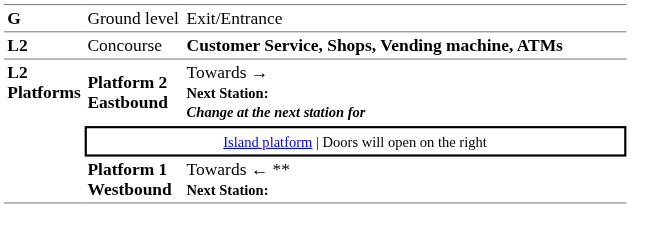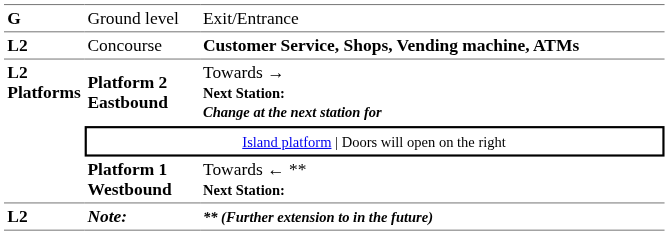 <table table border=0 cellspacing=0 cellpadding=3>
 <tr>
 <td style="border-top:solid 1px gray;border-bottom:solid 1px gray;" width=50 valign=top><strong>G</strong></td>
 <td style="border-top:solid 1px gray;border-bottom:solid 1px gray;" width=85 valign=top>Ground level</td>
 <td style="border-top:solid 1px gray;border-bottom:solid 1px gray;" width=400 valign=top>Exit/Entrance</td>
 </tr>
 <tr>
 <td style="border-bottom:solid 1px gray;" width="50" valign="top"><strong>L2</strong></td>
 <td style="border-bottom:solid 1px gray;">Concourse</td>
 <td style="border-bottom:solid 1px gray;"><strong>Customer Service, Shops, Vending machine, ATMs</strong></td>
 </tr>
 <tr>
 <td style="border-bottom:solid 1px gray;" width=50 rowspan=3 valign=top><strong>L2<br>Platforms</strong></td>
 <td style="border-bottom:solid 1px white;" width=85><span><strong>Platform 2</strong><br><strong>Eastbound</strong></span></td>
 <td style="border-bottom:solid 1px white;" width=400>Towards → <br><small><strong>Next Station:</strong> <br><strong><em>Change at the next station for </em></strong></small></td>
 </tr>
 <tr>
 <td style="border-top:solid 2px black;border-right:solid 2px black;border-left:solid 2px black;border-bottom:solid 2px black;text-align:center;" colspan=2><small><a href='#'>Island platform</a> | Doors will open on the right </small></td>
 </tr>
 <tr>
 <td style="border-bottom:solid 1px gray;" width=50><span><strong>Platform 1</strong><br><strong>Westbound</strong></span></td>
 <td style="border-bottom:solid 1px gray;" width="400">Towards ←  **<br><small><strong>Next Station:</strong> </small></td>
 </tr>
 <tr>
+<td style="border-bottom:solid 1px gray;" width="50" valign="top"><strong>L2</strong></td>
+<td style="border-bottom:solid 1px gray;" width="100" valign="top"><strong><em>Note:</em></strong></td>
+<td style="border-bottom:solid 1px gray;" width="420" valign="top"><strong><em><small>** (Further extension to  in the future)</small></em></strong></td>
+</tr>
+<tr>
 </tr>
 </table>
